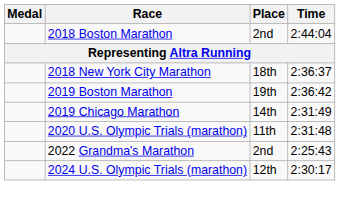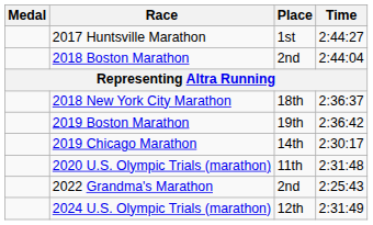 <table class="wikitable sortable">
 <tr>
 <th>Medal</th>
 <th>Race</th>
 <th>Place</th>
 <th>Time</th>
+</tr>
+<tr>
+<td align=center></td>
+<td>2017 Huntsville Marathon</td>
+<td>1st</td>
+<td>2:44:27</td>
 </tr>
 <tr>
 <td align=center></td>
 <td><a href='#'>2018 Boston Marathon</a></td>
 <td>2nd</td>
 <td>2:44:04</td>
 </tr>
 <tr>
 <th colspan="4">Representing <a href='#'>Altra Running</a></th>
 </tr>
 <tr>
 <td align=center></td>
 <td><a href='#'>2018 New York City Marathon</a></td>
 <td>18th</td>
 <td>2:36:37</td>
 </tr>
 <tr>
 <td align=center></td>
 <td><a href='#'>2019 Boston Marathon</a></td>
 <td>19th</td>
 <td>2:36:42</td>
 </tr>
 <tr>
 <td align=center></td>
 <td><a href='#'>2019 Chicago Marathon</a></td>
 <td>14th</td>
-<td>2:31:49</td>
+<td>2:30:17</td>
 </tr>
 <tr>
 <td align=center></td>
 <td><a href='#'>2020 U.S. Olympic Trials (marathon)</a></td>
 <td>11th</td>
 <td>2:31:48</td>
 </tr>
 <tr>
 <td align=center></td>
 <td>2022 <a href='#'>Grandma's Marathon</a></td>
 <td>2nd</td>
 <td>2:25:43</td>
 </tr>
 <tr>
 <td align=center></td>
 <td><a href='#'>2024 U.S. Olympic Trials (marathon)</a></td>
 <td>12th</td>
-<td>2:30:17</td>
+<td>2:31:49</td>
 </tr>
 </table>
